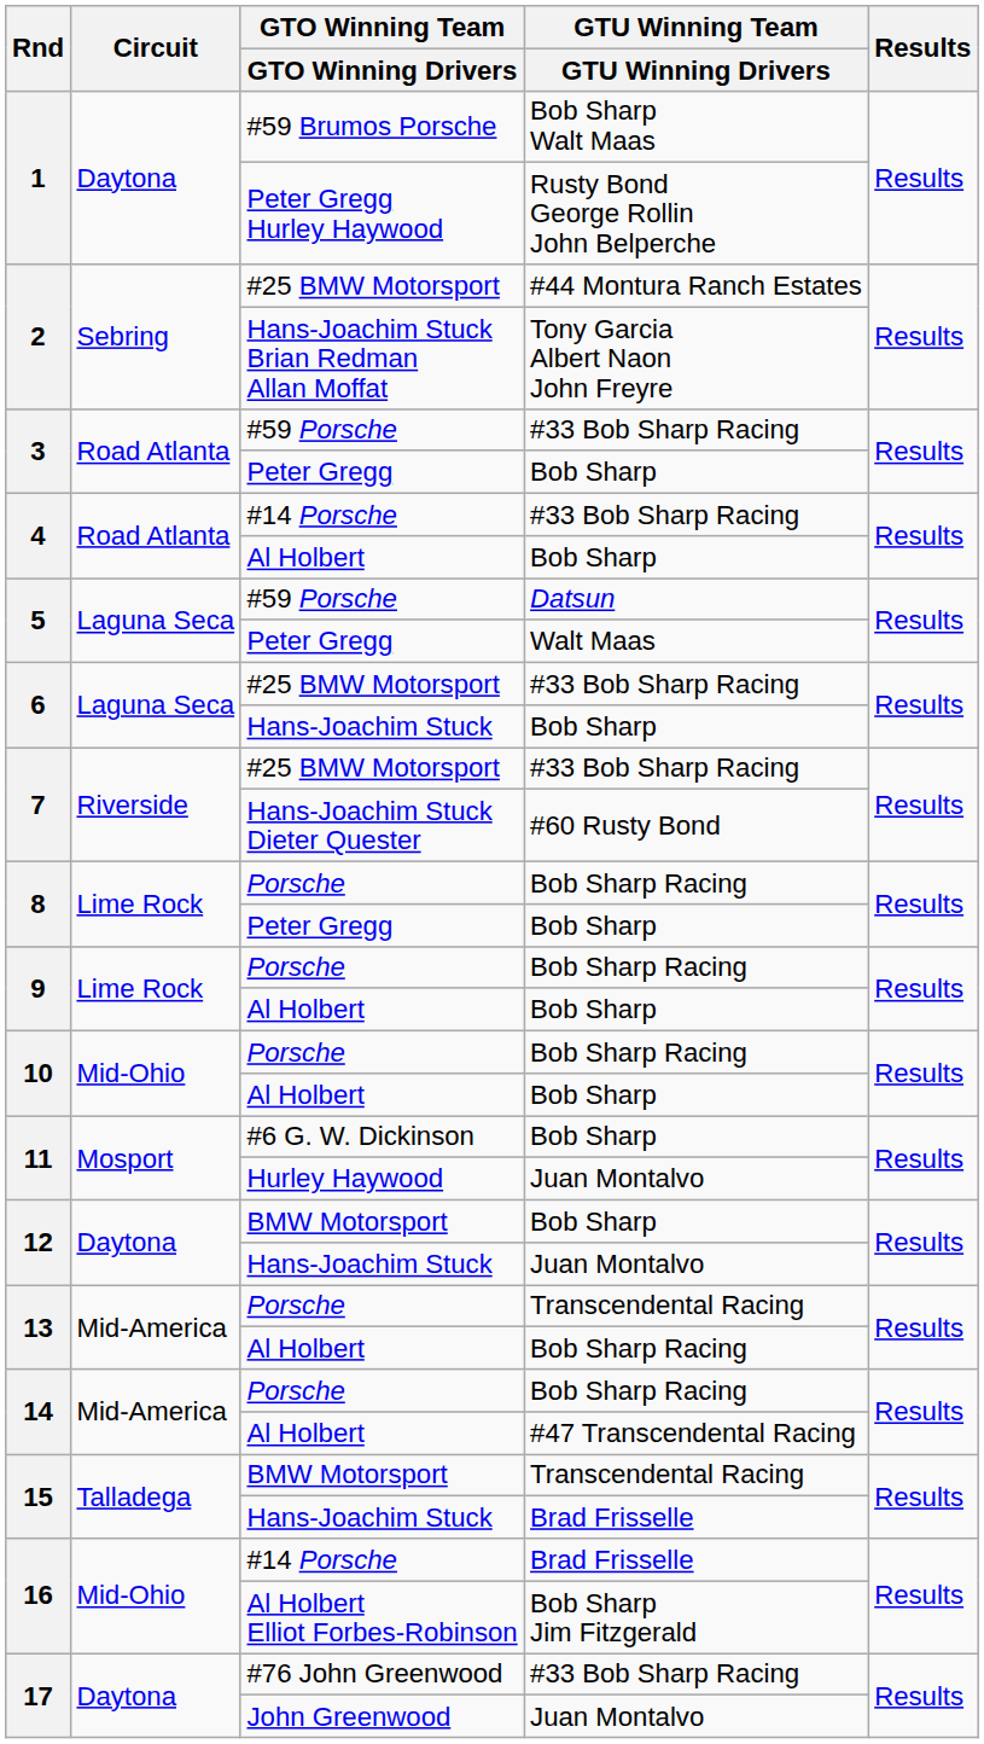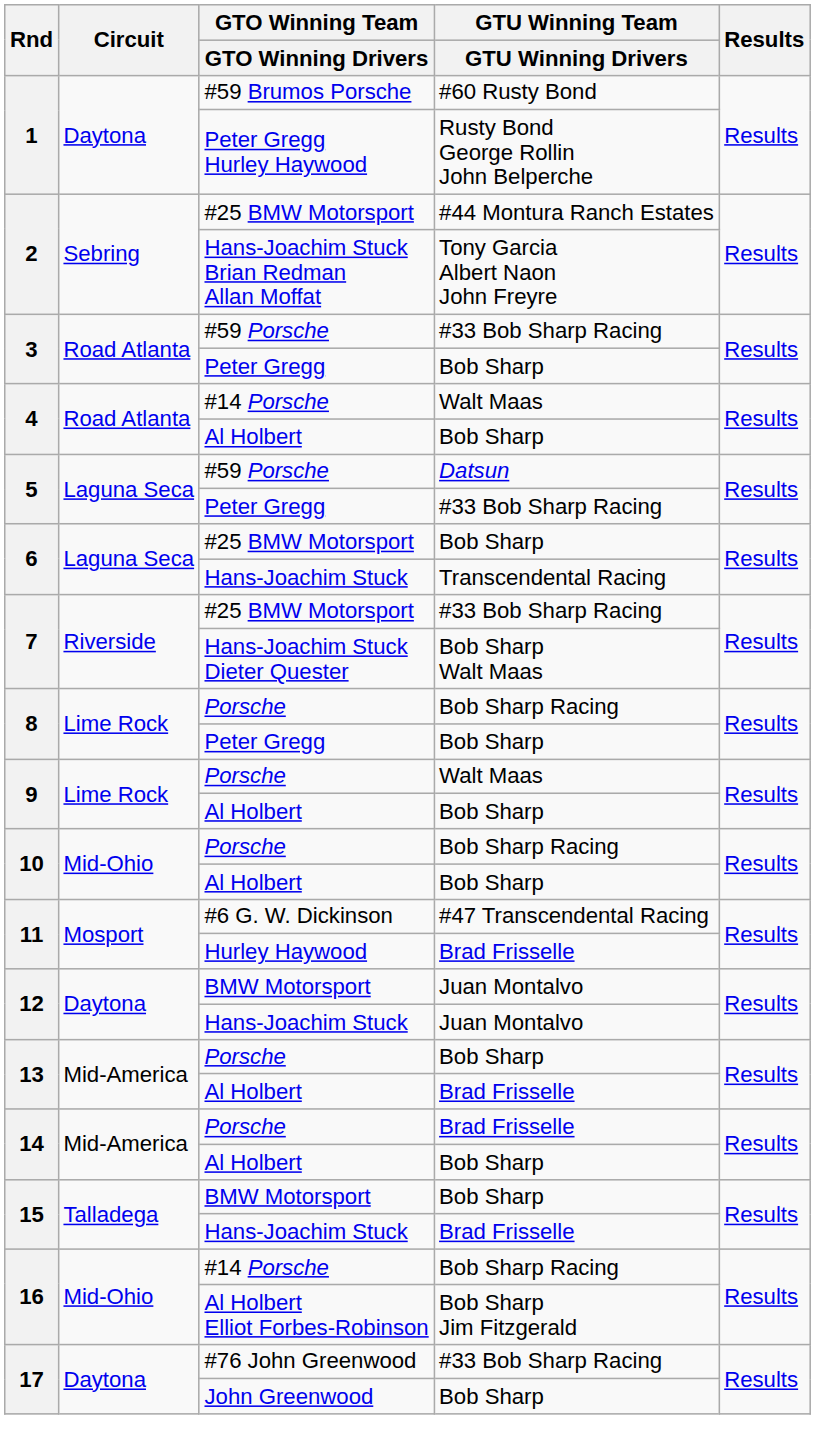 <table class="wikitable" style="font-size: 90%;">
 <tr>
 <th rowspan=2>Rnd</th>
 <th rowspan=2>Circuit</th>
 <th>GTO Winning Team</th>
 <th>GTU Winning Team</th>
 <th rowspan=2>Results</th>
 </tr>
 <tr>
 <th>GTO Winning Drivers</th>
 <th>GTU Winning Drivers</th>
 </tr>
 <tr>
 <th rowspan=2>1</th>
 <td rowspan=2><a href='#'>Daytona</a></td>
 <td>#59 <a href='#'>Brumos Porsche</a></td>
-<td> Bob Sharp<br> Walt Maas</td>
+<td>#60 Rusty Bond</td>
 <td rowspan=2><a href='#'>Results</a></td>
 </tr>
 <tr>
 <td> <a href='#'>Peter Gregg</a><br> <a href='#'>Hurley Haywood</a></td>
 <td> Rusty Bond<br> George Rollin<br> John Belperche</td>
 </tr>
 <tr>
 <th rowspan=2>2</th>
 <td rowspan=2><a href='#'>Sebring</a></td>
 <td>#25 <a href='#'>BMW Motorsport</a></td>
 <td>#44 Montura Ranch Estates</td>
 <td rowspan=2><a href='#'>Results</a></td>
 </tr>
 <tr>
 <td> <a href='#'>Hans-Joachim Stuck</a><br> <a href='#'>Brian Redman</a><br> <a href='#'>Allan Moffat</a></td>
 <td> Tony Garcia<br> Albert Naon<br> John Freyre</td>
 </tr>
 <tr>
 <th rowspan=2>3</th>
 <td rowspan=2><a href='#'>Road Atlanta</a></td>
 <td>#59 <em><a href='#'>Porsche</a></em></td>
 <td>#33 Bob Sharp Racing</td>
 <td rowspan=2><a href='#'>Results</a></td>
 </tr>
 <tr>
 <td> <a href='#'>Peter Gregg</a></td>
 <td> Bob Sharp</td>
 </tr>
 <tr>
 <th rowspan=2>4</th>
 <td rowspan=2><a href='#'>Road Atlanta</a></td>
 <td>#14 <em><a href='#'>Porsche</a></em></td>
-<td>#33 Bob Sharp Racing</td>
+<td> Walt Maas</td>
 <td rowspan=2><a href='#'>Results</a></td>
 </tr>
 <tr>
 <td> <a href='#'>Al Holbert</a></td>
 <td> Bob Sharp</td>
 </tr>
 <tr>
 <th rowspan=2>5</th>
 <td rowspan=2><a href='#'>Laguna Seca</a></td>
 <td>#59 <em><a href='#'>Porsche</a></em></td>
 <td><em><a href='#'>Datsun</a></em></td>
 <td rowspan=2><a href='#'>Results</a></td>
 </tr>
 <tr>
 <td> <a href='#'>Peter Gregg</a></td>
-<td> Walt Maas</td>
+<td>#33 Bob Sharp Racing</td>
 </tr>
 <tr>
 <th rowspan=2>6</th>
 <td rowspan=2><a href='#'>Laguna Seca</a></td>
 <td>#25 <a href='#'>BMW Motorsport</a></td>
-<td>#33 Bob Sharp Racing</td>
+<td> Bob Sharp</td>
 <td rowspan=2><a href='#'>Results</a></td>
 </tr>
 <tr>
 <td> <a href='#'>Hans-Joachim Stuck</a></td>
-<td> Bob Sharp</td>
+<td>Transcendental Racing</td>
 </tr>
 <tr>
 <th rowspan=2>7</th>
 <td rowspan=2><a href='#'>Riverside</a></td>
 <td>#25 <a href='#'>BMW Motorsport</a></td>
 <td>#33 Bob Sharp Racing</td>
 <td rowspan=2><a href='#'>Results</a></td>
 </tr>
 <tr>
 <td> <a href='#'>Hans-Joachim Stuck</a><br> <a href='#'>Dieter Quester</a></td>
-<td>#60 Rusty Bond</td>
+<td> Bob Sharp<br> Walt Maas</td>
 </tr>
 <tr>
 <th rowspan=2>8</th>
 <td rowspan=2><a href='#'>Lime Rock</a></td>
 <td><em><a href='#'>Porsche</a></em></td>
 <td>Bob Sharp Racing</td>
 <td rowspan=2><a href='#'>Results</a></td>
 </tr>
 <tr>
 <td> <a href='#'>Peter Gregg</a></td>
 <td> Bob Sharp</td>
 </tr>
 <tr>
 <th rowspan=2>9</th>
 <td rowspan=2><a href='#'>Lime Rock</a></td>
 <td><em><a href='#'>Porsche</a></em></td>
-<td>Bob Sharp Racing</td>
+<td> Walt Maas</td>
 <td rowspan=2><a href='#'>Results</a></td>
 </tr>
 <tr>
 <td> <a href='#'>Al Holbert</a></td>
 <td> Bob Sharp</td>
 </tr>
 <tr>
 <th rowspan=2>10</th>
 <td rowspan=2><a href='#'>Mid-Ohio</a></td>
 <td><em><a href='#'>Porsche</a></em></td>
 <td>Bob Sharp Racing</td>
 <td rowspan=2><a href='#'>Results</a></td>
 </tr>
 <tr>
 <td> <a href='#'>Al Holbert</a></td>
 <td> Bob Sharp</td>
 </tr>
 <tr>
 <th rowspan=2>11</th>
 <td rowspan=2><a href='#'>Mosport</a></td>
 <td>#6 G. W. Dickinson</td>
-<td> Bob Sharp</td>
+<td>#47 Transcendental Racing</td>
 <td rowspan=2><a href='#'>Results</a></td>
 </tr>
 <tr>
 <td> <a href='#'>Hurley Haywood</a></td>
-<td> Juan Montalvo</td>
+<td> <a href='#'>Brad Frisselle</a></td>
 </tr>
 <tr>
 <th rowspan=2>12</th>
 <td rowspan=2><a href='#'>Daytona</a></td>
 <td><a href='#'>BMW Motorsport</a></td>
-<td> Bob Sharp</td>
+<td>Juan Montalvo</td>
 <td rowspan=2><a href='#'>Results</a></td>
 </tr>
 <tr>
 <td> <a href='#'>Hans-Joachim Stuck</a></td>
 <td> Juan Montalvo</td>
 </tr>
 <tr>
 <th rowspan=2>13</th>
 <td rowspan=2>Mid-America</td>
 <td><em><a href='#'>Porsche</a></em></td>
-<td>Transcendental Racing</td>
+<td> Bob Sharp</td>
 <td rowspan=2><a href='#'>Results</a></td>
 </tr>
 <tr>
 <td> <a href='#'>Al Holbert</a></td>
-<td>Bob Sharp Racing</td>
+<td> <a href='#'>Brad Frisselle</a></td>
 </tr>
 <tr>
 <th rowspan=2>14</th>
 <td rowspan=2>Mid-America</td>
 <td><em><a href='#'>Porsche</a></em></td>
-<td>Bob Sharp Racing</td>
+<td> <a href='#'>Brad Frisselle</a></td>
 <td rowspan=2><a href='#'>Results</a></td>
 </tr>
 <tr>
 <td> <a href='#'>Al Holbert</a></td>
-<td>#47 Transcendental Racing</td>
+<td> Bob Sharp</td>
 </tr>
 <tr>
 <th rowspan=2>15</th>
 <td rowspan=2><a href='#'>Talladega</a></td>
 <td><a href='#'>BMW Motorsport</a></td>
-<td>Transcendental Racing</td>
+<td> Bob Sharp</td>
 <td rowspan=2><a href='#'>Results</a></td>
 </tr>
 <tr>
 <td> <a href='#'>Hans-Joachim Stuck</a></td>
 <td> <a href='#'>Brad Frisselle</a></td>
 </tr>
 <tr>
 <th rowspan=2>16</th>
 <td rowspan=2><a href='#'>Mid-Ohio</a></td>
 <td>#14 <em><a href='#'>Porsche</a></em></td>
-<td> <a href='#'>Brad Frisselle</a></td>
+<td>Bob Sharp Racing</td>
 <td rowspan=2><a href='#'>Results</a></td>
 </tr>
 <tr>
 <td> <a href='#'>Al Holbert</a><br> <a href='#'>Elliot Forbes-Robinson</a></td>
 <td> Bob Sharp<br> Jim Fitzgerald</td>
 </tr>
 <tr>
 <th rowspan=2>17</th>
 <td rowspan=2><a href='#'>Daytona</a></td>
 <td>#76 John Greenwood</td>
 <td>#33 Bob Sharp Racing</td>
 <td rowspan=2><a href='#'>Results</a></td>
 </tr>
 <tr>
 <td> <a href='#'>John Greenwood</a></td>
-<td>Juan Montalvo</td>
+<td> Bob Sharp</td>
 </tr>
 </table>
